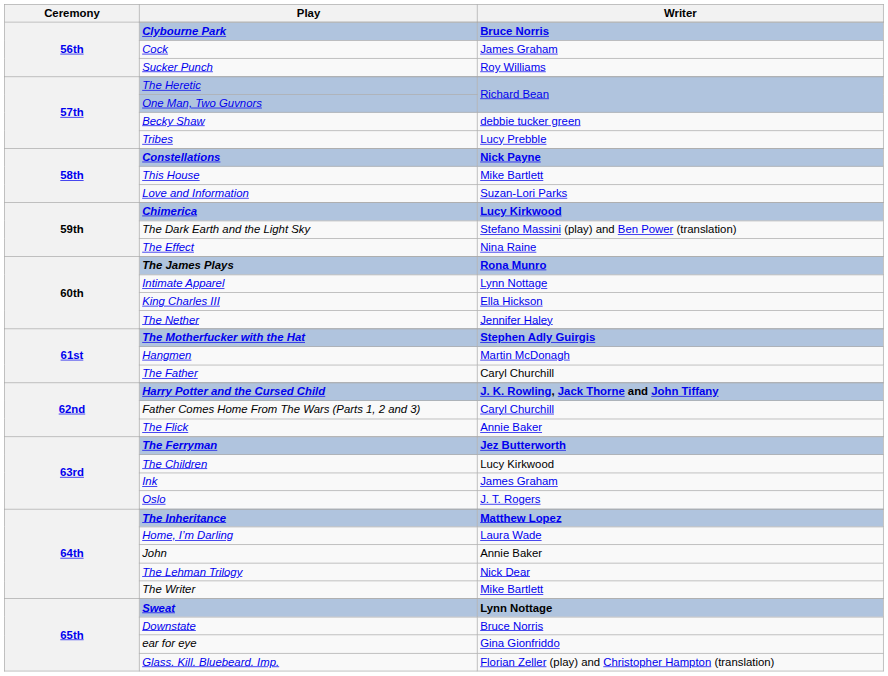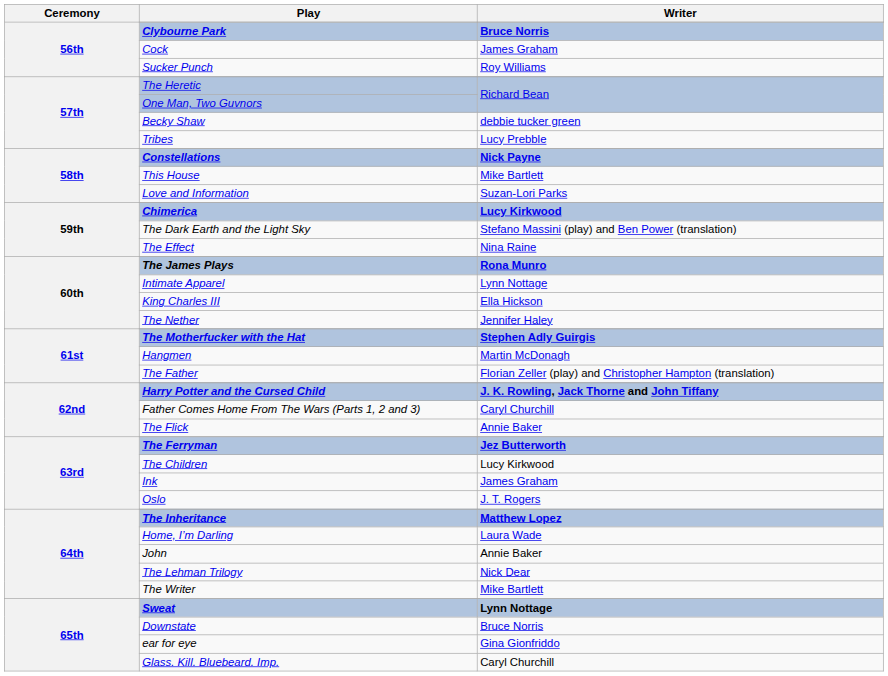 <table class="wikitable" style="width:98%;">
 <tr>
 <th style="width:10%;">Ceremony</th>
 <th style="width:25%;">Play</th>
 <th style="width:30%;">Writer</th>
 </tr>
 <tr>
 <th rowspan="4" align="center"><a href='#'>56th</a><br></th>
 </tr>
 <tr style="background:#B0C4DE">
 <td><strong><em><a href='#'>Clybourne Park</a></em></strong></td>
 <td><strong><a href='#'>Bruce Norris</a></strong></td>
 </tr>
 <tr>
 <td><em><a href='#'>Cock</a></em></td>
 <td><a href='#'>James Graham</a></td>
 </tr>
 <tr>
 <td><em><a href='#'>Sucker Punch</a></em></td>
 <td><a href='#'>Roy Williams</a></td>
 </tr>
 <tr>
 <th rowspan="5" align="center"><a href='#'>57th</a><br></th>
 </tr>
 <tr style="background:#B0C4DE">
 <td><em><a href='#'>The Heretic</a></em></td>
 <td rowspan="2"><a href='#'>Richard Bean</a></td>
 </tr>
 <tr style="background:#B0C4DE">
 <td><em><a href='#'>One Man, Two Guvnors</a></em></td>
 </tr>
 <tr>
 <td><em><a href='#'>Becky Shaw</a></em></td>
 <td><a href='#'>debbie tucker green</a></td>
 </tr>
 <tr>
 <td><em><a href='#'>Tribes</a></em></td>
 <td><a href='#'>Lucy Prebble</a></td>
 </tr>
 <tr>
 <th rowspan="4" align="center"><a href='#'>58th</a><br></th>
 </tr>
 <tr style="background:#B0C4DE">
 <td><em><a href='#'><strong>Constellations</strong></a></em></td>
 <td><strong><a href='#'>Nick Payne</a></strong></td>
 </tr>
 <tr>
 <td><em><a href='#'>This House</a></em></td>
 <td><a href='#'>Mike Bartlett</a></td>
 </tr>
 <tr>
 <td><em><a href='#'>Love and Information</a></em></td>
 <td><a href='#'>Suzan-Lori Parks</a></td>
 </tr>
 <tr>
 <th rowspan="4" align="center">59th<br></th>
 </tr>
 <tr style="background:#B0C4DE">
 <td><strong><em><a href='#'>Chimerica</a></em></strong></td>
 <td><strong><a href='#'>Lucy Kirkwood</a></strong></td>
 </tr>
 <tr>
 <td><em>The Dark Earth and the Light Sky</em></td>
 <td><a href='#'>Stefano Massini</a> (play) and <a href='#'>Ben Power</a> (translation)</td>
 </tr>
 <tr>
 <td><em><a href='#'>The Effect</a></em></td>
 <td><a href='#'>Nina Raine</a></td>
 </tr>
 <tr>
 <th rowspan="5" align="center">60th<br></th>
 </tr>
 <tr style="background:#B0C4DE">
 <td><strong><em>The James Plays</em></strong></td>
 <td><strong><a href='#'>Rona Munro</a></strong></td>
 </tr>
 <tr>
 <td><em><a href='#'>Intimate Apparel</a></em></td>
 <td><a href='#'>Lynn Nottage</a></td>
 </tr>
 <tr>
 <td><em><a href='#'>King Charles III</a></em></td>
 <td><a href='#'>Ella Hickson</a></td>
 </tr>
 <tr>
 <td><em><a href='#'>The Nether</a></em></td>
 <td><a href='#'>Jennifer Haley</a></td>
 </tr>
 <tr>
 <th rowspan="4" align="center"><a href='#'>61st</a><br></th>
 </tr>
 <tr style="background:#B0C4DE">
 <td><strong><em><a href='#'>The Motherfucker with the Hat</a></em></strong></td>
 <td><strong><a href='#'>Stephen Adly Guirgis</a></strong></td>
 </tr>
 <tr>
 <td><em><a href='#'>Hangmen</a></em></td>
 <td><a href='#'>Martin McDonagh</a></td>
 </tr>
 <tr>
 <td><em><a href='#'>The Father</a></em></td>
-<td>Caryl Churchill</td>
+<td><a href='#'>Florian Zeller</a> (play) and <a href='#'>Christopher Hampton</a> (translation)</td>
 </tr>
 <tr>
 <th rowspan="4" align="center"><a href='#'>62nd</a><br></th>
 </tr>
 <tr style="background:#B0C4DE">
 <td><strong><em><a href='#'>Harry Potter and the Cursed Child</a></em></strong></td>
 <td><strong><a href='#'>J. K. Rowling</a>, <a href='#'>Jack Thorne</a> and <a href='#'>John Tiffany</a></strong></td>
 </tr>
 <tr>
 <td><em>Father Comes Home From The Wars (Parts 1, 2 and 3)</em></td>
 <td><a href='#'>Caryl Churchill</a></td>
 </tr>
 <tr>
 <td><em><a href='#'>The Flick</a></em></td>
 <td><a href='#'>Annie Baker</a></td>
 </tr>
 <tr>
 <th rowspan="5" align="center"><a href='#'>63rd</a><br></th>
 </tr>
 <tr style="background:#B0C4DE">
 <td><a href='#'><strong><em>The Ferryman</em></strong></a></td>
 <td><strong><a href='#'>Jez Butterworth</a></strong></td>
 </tr>
 <tr>
 <td><em><a href='#'>The Children</a></em></td>
 <td>Lucy Kirkwood</td>
 </tr>
 <tr>
 <td><a href='#'><em>Ink</em></a></td>
 <td><a href='#'>James Graham</a></td>
 </tr>
 <tr>
 <td><a href='#'><em>Oslo</em></a></td>
 <td><a href='#'>J. T. Rogers</a></td>
 </tr>
 <tr>
 <th rowspan="6" align="center"><a href='#'>64th</a><br></th>
 </tr>
 <tr style="background:#B0C4DE">
 <td><strong><em><a href='#'>The Inheritance</a></em></strong></td>
 <td><strong><a href='#'>Matthew Lopez</a></strong></td>
 </tr>
 <tr>
 <td><a href='#'><em>Home, I’m Darling</em></a></td>
 <td><a href='#'>Laura Wade</a></td>
 </tr>
 <tr>
 <td><em>John</em></td>
 <td>Annie Baker</td>
 </tr>
 <tr>
 <td><em><a href='#'>The Lehman Trilogy</a></em></td>
 <td><a href='#'>Nick Dear</a></td>
 </tr>
 <tr>
 <td><em>The Writer</em></td>
 <td><a href='#'>Mike Bartlett</a></td>
 </tr>
 <tr>
 <th rowspan="5" align="center"><a href='#'>65th</a><br></th>
 </tr>
 <tr style="background:#B0C4DE">
 <td><em><a href='#'><strong>Sweat</strong></a></em></td>
 <td><strong>Lynn Nottage</strong></td>
 </tr>
 <tr>
 <td><em><a href='#'>Downstate</a></em></td>
 <td><a href='#'>Bruce Norris</a></td>
 </tr>
 <tr>
 <td><em>ear for eye</em></td>
 <td><a href='#'>Gina Gionfriddo</a></td>
 </tr>
 <tr>
 <td><em><a href='#'>Glass. Kill. Bluebeard. Imp.</a></em></td>
-<td><a href='#'>Florian Zeller</a> (play) and <a href='#'>Christopher Hampton</a> (translation)</td>
+<td>Caryl Churchill</td>
 </tr>
 </table>
